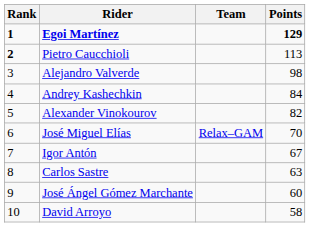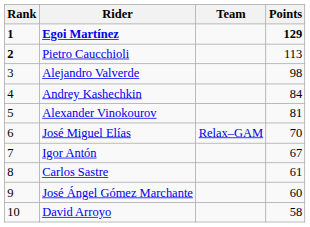 <table class="wikitable">
 <tr>
 <th>Rank</th>
 <th>Rider</th>
 <th>Team</th>
 <th>Points</th>
 </tr>
 <tr>
 <td><strong>1</strong></td>
 <td> <strong><a href='#'>Egoi Martínez</a></strong></td>
 <td><strong></strong></td>
 <td align=right><strong>129</strong></td>
 </tr>
 <tr>
 <td><strong>2</strong></td>
 <td> <a href='#'>Pietro Caucchioli</a></td>
 <td></td>
 <td align=right>113</td>
 </tr>
 <tr>
 <td>3</td>
 <td> <a href='#'>Alejandro Valverde</a></td>
 <td></td>
 <td align=right>98</td>
 </tr>
 <tr>
 <td>4</td>
 <td> <a href='#'>Andrey Kashechkin</a></td>
 <td></td>
 <td align=right>84</td>
 </tr>
 <tr>
 <td>5</td>
 <td> <a href='#'>Alexander Vinokourov</a></td>
 <td></td>
-<td align=right>82</td>
+<td align=right>81</td>
 </tr>
 <tr>
 <td>6</td>
 <td> <a href='#'>José Miguel Elías</a></td>
 <td><a href='#'>Relax–GAM</a></td>
 <td align=right>70</td>
 </tr>
 <tr>
 <td>7</td>
 <td> <a href='#'>Igor Antón</a></td>
 <td></td>
 <td align=right>67</td>
 </tr>
 <tr>
 <td>8</td>
 <td> <a href='#'>Carlos Sastre</a></td>
 <td></td>
-<td align=right>63</td>
+<td align=right>61</td>
 </tr>
 <tr>
 <td>9</td>
 <td> <a href='#'>José Ángel Gómez Marchante</a></td>
 <td></td>
 <td align=right>60</td>
 </tr>
 <tr>
 <td>10</td>
 <td> <a href='#'>David Arroyo</a></td>
 <td></td>
 <td align=right>58</td>
 </tr>
 </table>
